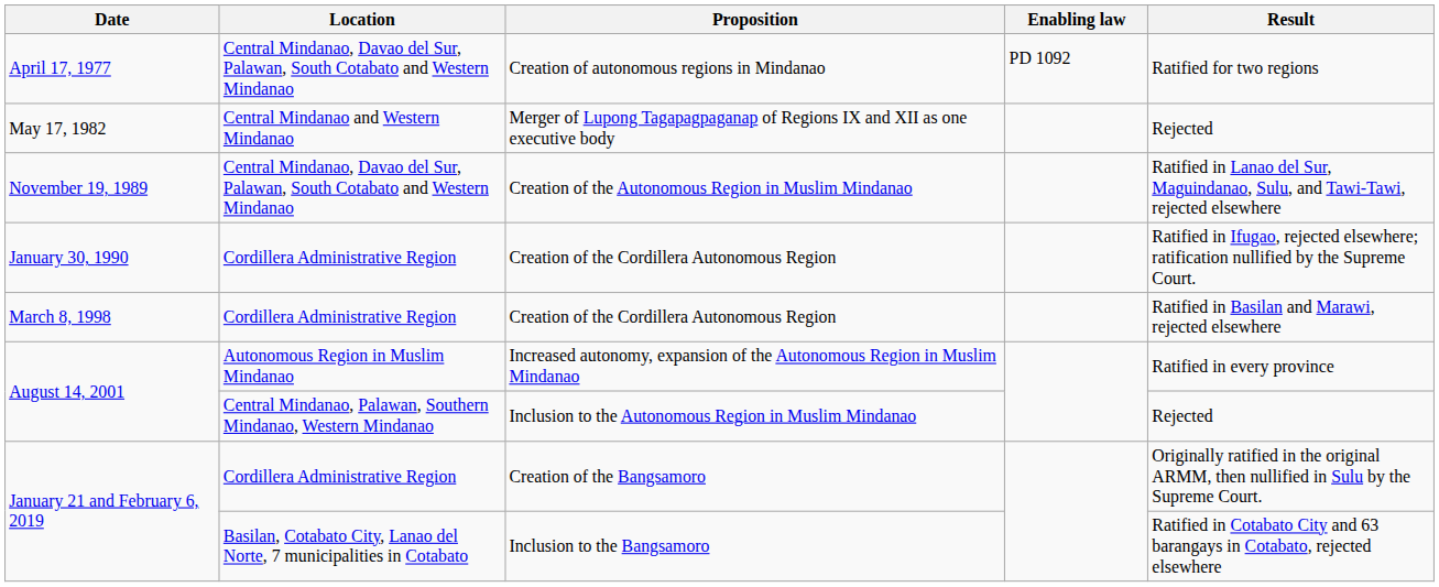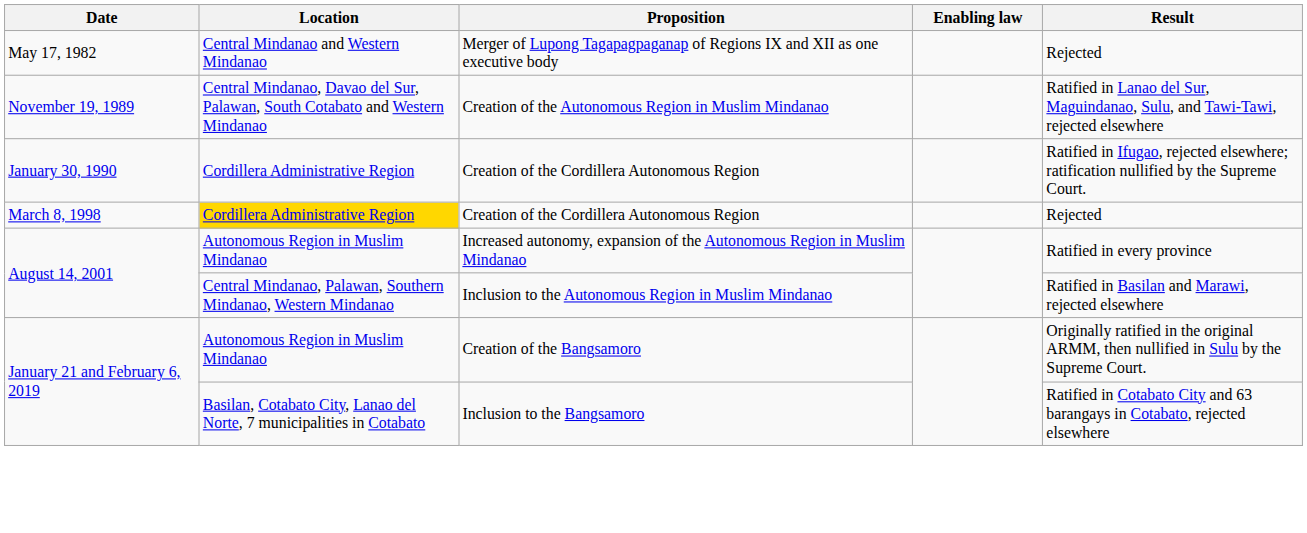 <table class="wikitable" style="font-size:95%">
 <tr>
 <th width="15%">Date</th>
 <th width="20%">Location</th>
 <th width="35%">Proposition</th>
 <th width="10%">Enabling law</th>
 <th width="20%">Result</th>
-</tr>
-<tr>
-<td><a href='#'>April 17, 1977</a></td>
-<td><a href='#'>Central Mindanao</a>, <a href='#'>Davao del Sur</a>, <a href='#'>Palawan</a>, <a href='#'>South Cotabato</a> and <a href='#'>Western Mindanao</a></td>
-<td>Creation of autonomous regions in Mindanao</td>
-<td>PD 1092<br><br></td>
-<td>Ratified for two regions</td>
 </tr>
 <tr>
 <td>May 17, 1982</td>
 <td><a href='#'>Central Mindanao</a> and <a href='#'>Western Mindanao</a></td>
 <td>Merger of <a href='#'>Lupong Tagapagpaganap</a> of Regions IX and XII as one executive body</td>
 <td></td>
 <td>Rejected</td>
 </tr>
 <tr>
 <td><a href='#'>November 19, 1989</a></td>
 <td><a href='#'>Central Mindanao</a>, <a href='#'>Davao del Sur</a>, <a href='#'>Palawan</a>, <a href='#'>South Cotabato</a> and <a href='#'>Western Mindanao</a></td>
 <td>Creation of the <a href='#'>Autonomous Region in Muslim Mindanao</a></td>
 <td></td>
 <td>Ratified in <a href='#'>Lanao del Sur</a>, <a href='#'>Maguindanao</a>, <a href='#'>Sulu</a>, and <a href='#'>Tawi-Tawi</a>, rejected elsewhere</td>
 </tr>
 <tr>
 <td><a href='#'>January 30, 1990</a></td>
 <td><a href='#'>Cordillera Administrative Region</a></td>
 <td>Creation of the Cordillera Autonomous Region</td>
 <td></td>
 <td>Ratified in <a href='#'>Ifugao</a>, rejected elsewhere; ratification nullified by the Supreme Court.</td>
 </tr>
 <tr>
 <td><a href='#'>March 8, 1998</a></td>
-<td><a href='#'>Cordillera Administrative Region</a></td>
+<td style="background: gold;"><a href='#'>Cordillera Administrative Region</a></td>
 <td>Creation of the Cordillera Autonomous Region</td>
 <td></td>
-<td>Ratified in <a href='#'>Basilan</a> and <a href='#'>Marawi</a>, rejected elsewhere</td>
+<td>Rejected</td>
 </tr>
 <tr>
 <td rowspan="2"><a href='#'>August 14, 2001</a></td>
 <td><a href='#'>Autonomous Region in Muslim Mindanao</a></td>
 <td>Increased autonomy, expansion of the <a href='#'>Autonomous Region in Muslim Mindanao</a></td>
 <td rowspan="2"></td>
 <td>Ratified in every province</td>
 </tr>
 <tr>
 <td><a href='#'>Central Mindanao</a>, <a href='#'>Palawan</a>, <a href='#'>Southern Mindanao</a>, <a href='#'>Western Mindanao</a></td>
 <td>Inclusion to the <a href='#'>Autonomous Region in Muslim Mindanao</a></td>
-<td>Rejected</td>
+<td>Ratified in <a href='#'>Basilan</a> and <a href='#'>Marawi</a>, rejected elsewhere</td>
 </tr>
 <tr>
 <td rowspan="2"><a href='#'>January 21 and February 6, 2019</a></td>
-<td><a href='#'>Cordillera Administrative Region</a></td>
+<td><a href='#'>Autonomous Region in Muslim Mindanao</a></td>
 <td>Creation of the <a href='#'>Bangsamoro</a></td>
 <td rowspan="2"></td>
 <td>Originally ratified in the original ARMM, then nullified in <a href='#'>Sulu</a> by the Supreme Court.</td>
 </tr>
 <tr>
 <td><a href='#'>Basilan</a>, <a href='#'>Cotabato City</a>, <a href='#'>Lanao del Norte</a>, 7 municipalities in <a href='#'>Cotabato</a></td>
 <td>Inclusion to the <a href='#'>Bangsamoro</a></td>
 <td>Ratified in <a href='#'>Cotabato City</a> and 63 barangays in <a href='#'>Cotabato</a>, rejected elsewhere</td>
 </tr>
 </table>
